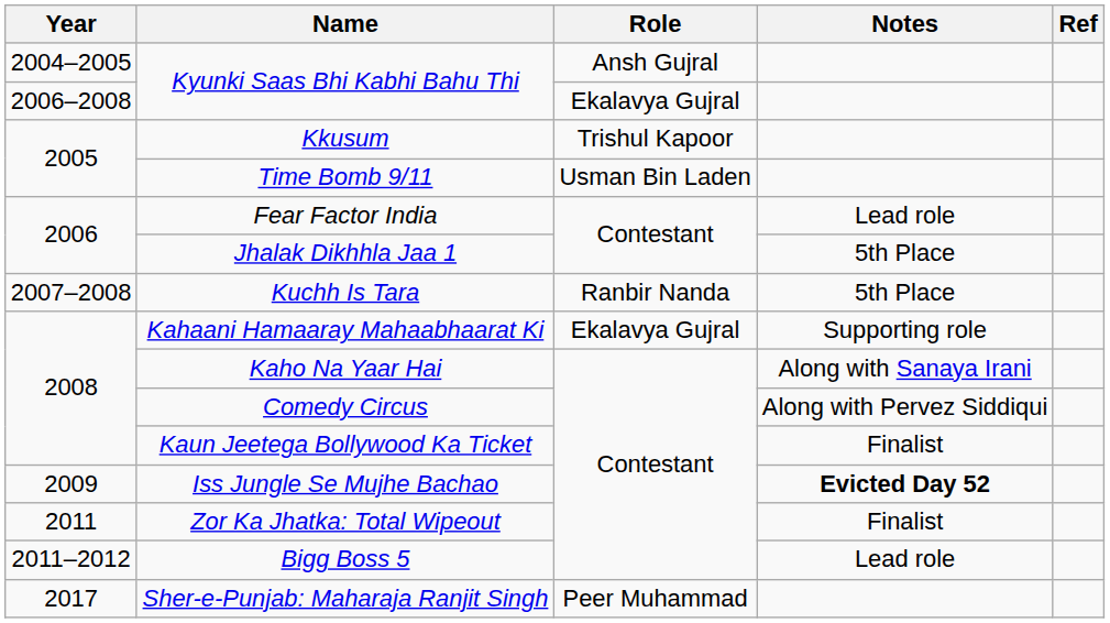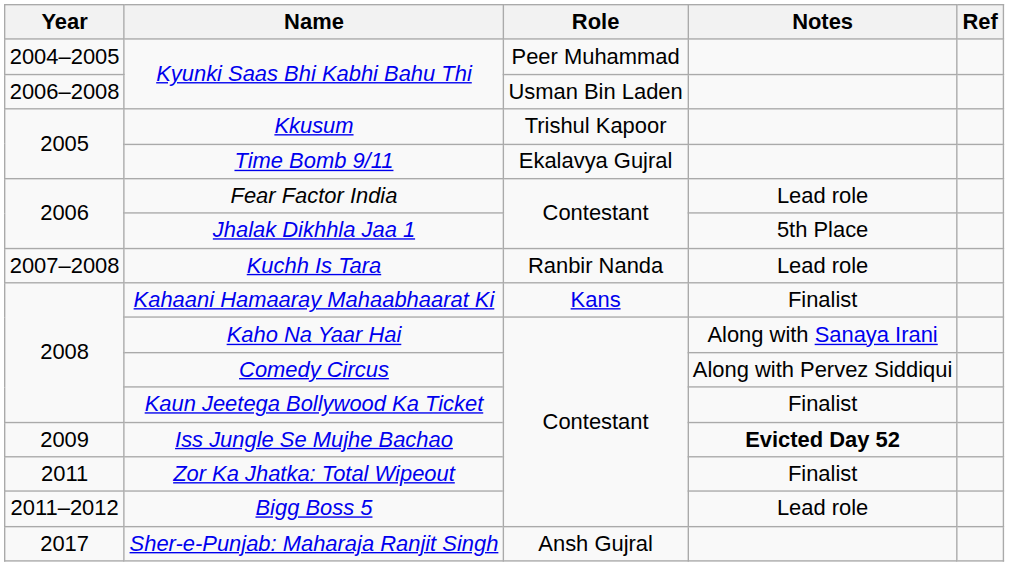 <table class="wikitable" style="text-align:center;">
 <tr>
 <th>Year</th>
 <th>Name</th>
 <th>Role</th>
 <th>Notes</th>
 <th>Ref</th>
 </tr>
 <tr>
 <td>2004–2005</td>
 <td rowspan="2"><em><a href='#'>Kyunki Saas Bhi Kabhi Bahu Thi</a></em></td>
-<td>Ansh Gujral</td>
+<td>Peer Muhammad</td>
 <td></td>
 <td style="text-align:center;"></td>
 </tr>
 <tr>
 <td>2006–2008</td>
-<td>Ekalavya Gujral</td>
+<td>Usman Bin Laden</td>
 <td></td>
 <td></td>
 </tr>
 <tr>
 <td rowspan="2">2005</td>
 <td><em><a href='#'>Kkusum</a></em></td>
 <td>Trishul Kapoor</td>
 <td></td>
 <td></td>
 </tr>
 <tr>
 <td><em><a href='#'>Time Bomb 9/11</a></em></td>
-<td>Usman Bin Laden</td>
+<td>Ekalavya Gujral</td>
 <td></td>
 <td></td>
 </tr>
 <tr>
 <td rowspan="2">2006</td>
 <td><em>Fear Factor India</em></td>
 <td rowspan="2">Contestant</td>
 <td>Lead role</td>
 <td></td>
 </tr>
 <tr>
 <td><em><a href='#'>Jhalak Dikhhla Jaa 1</a></em></td>
 <td>5th Place</td>
 <td></td>
 </tr>
 <tr>
 <td>2007–2008</td>
 <td><em><a href='#'>Kuchh Is Tara</a></em></td>
 <td>Ranbir Nanda</td>
-<td>5th Place</td>
+<td>Lead role</td>
 <td></td>
 </tr>
 <tr>
 <td rowspan="4">2008</td>
 <td><em><a href='#'>Kahaani Hamaaray Mahaabhaarat Ki</a></em></td>
-<td>Ekalavya Gujral</td>
-<td>Supporting role</td>
+<td><a href='#'>Kans</a></td>
+<td>Finalist</td>
 <td></td>
 </tr>
 <tr>
 <td><em><a href='#'>Kaho Na Yaar Hai</a></em></td>
 <td rowspan="6">Contestant</td>
 <td>Along with <a href='#'>Sanaya Irani</a></td>
 <td></td>
 </tr>
 <tr>
 <td><em><a href='#'>Comedy Circus</a></em></td>
 <td>Along with Pervez Siddiqui</td>
 <td></td>
 </tr>
 <tr>
 <td><em><a href='#'>Kaun Jeetega Bollywood Ka Ticket</a></em></td>
 <td>Finalist</td>
 <td></td>
 </tr>
 <tr>
 <td>2009</td>
 <td><em><a href='#'>Iss Jungle Se Mujhe Bachao</a></em></td>
 <td><strong>Evicted Day 52</strong></td>
 <td></td>
 </tr>
 <tr>
 <td>2011</td>
 <td><em><a href='#'>Zor Ka Jhatka: Total Wipeout</a></em></td>
 <td>Finalist</td>
 <td></td>
 </tr>
 <tr>
 <td>2011–2012</td>
 <td><em><a href='#'>Bigg Boss 5</a></em></td>
 <td>Lead role</td>
 <td></td>
 </tr>
 <tr>
 <td>2017</td>
 <td><em><a href='#'>Sher-e-Punjab: Maharaja Ranjit Singh</a></em></td>
-<td>Peer Muhammad</td>
+<td>Ansh Gujral</td>
 <td></td>
 <td></td>
 </tr>
 </table>
